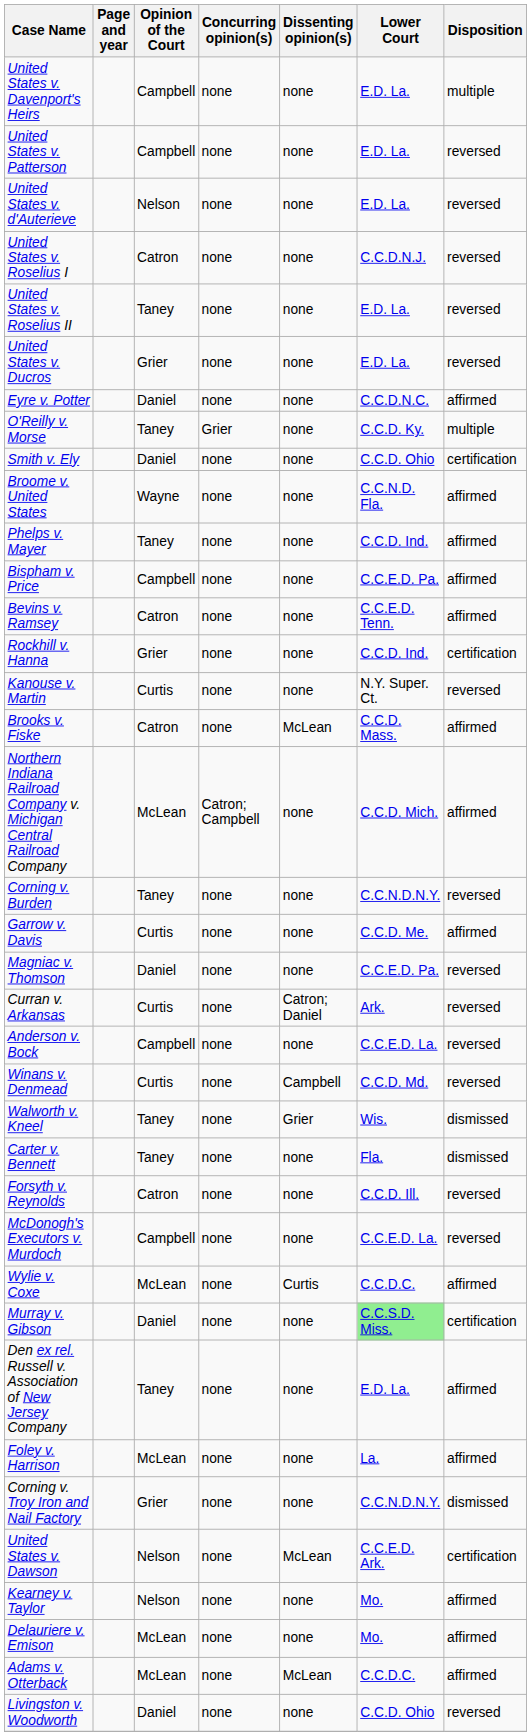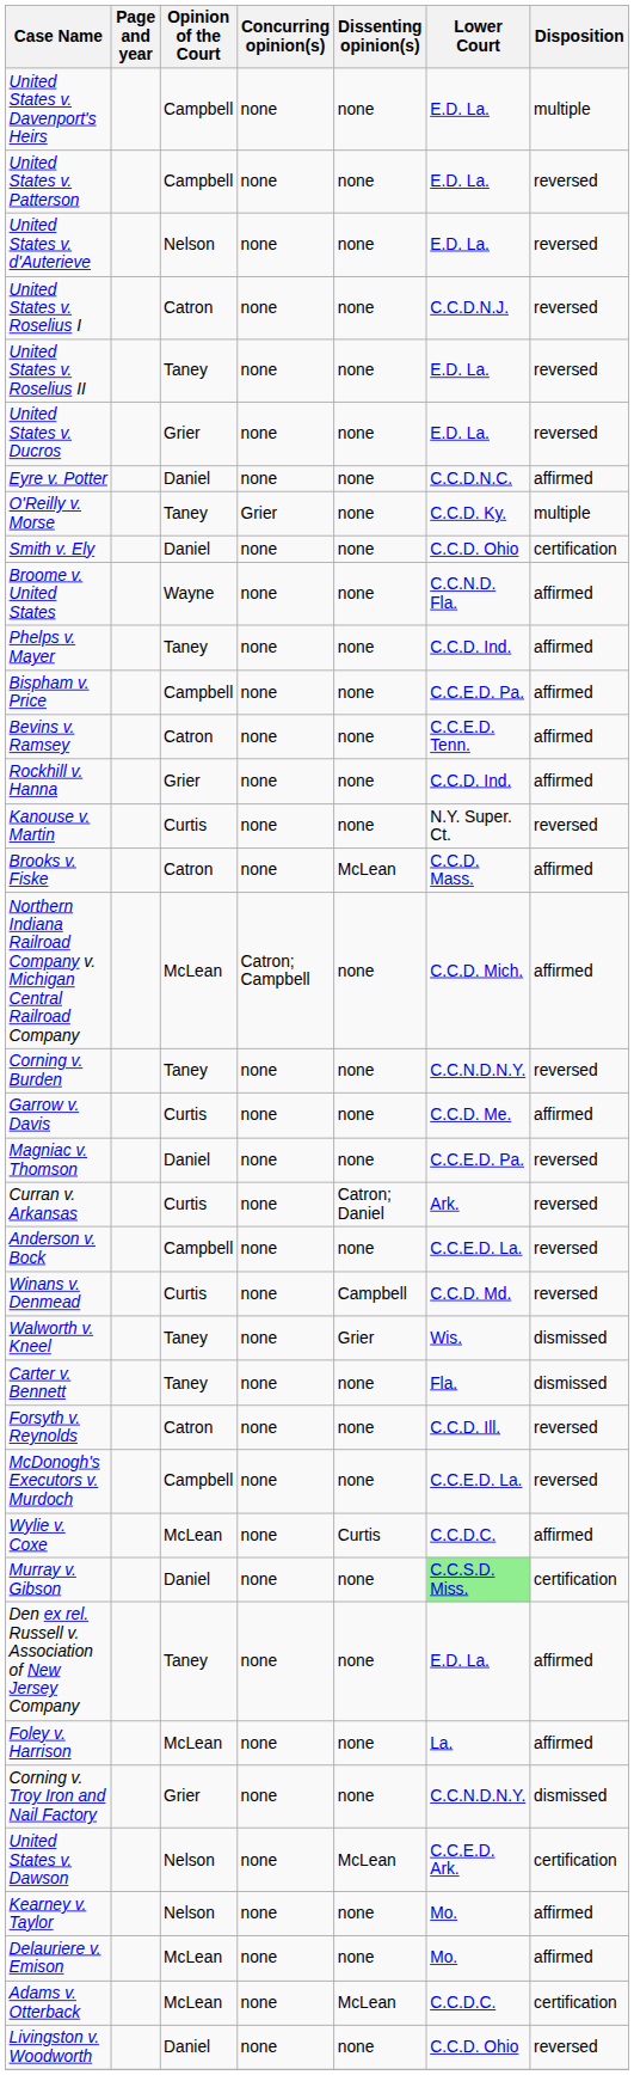 <table class="wikitable sortable">
 <tr>
 <th scope="col" style="width: 370px;">Case Name</th>
 <th scope="col" style="width: 95px;">Page and year</th>
 <th scope="col" style="width: 10px;">Opinion of the Court</th>
 <th scope="col" style="width: 116px;">Concurring opinion(s)</th>
 <th scope="col" style="width: 116px;">Dissenting opinion(s)</th>
 <th scope="col" style="width: 116px;">Lower Court</th>
 <th scope="col" style="width: 140px;">Disposition</th>
 </tr>
 <tr>
 <td><em><a href='#'>United States v. Davenport's Heirs</a></em></td>
 <td align="right"></td>
 <td>Campbell</td>
 <td>none</td>
 <td>none</td>
 <td><a href='#'>E.D. La.</a></td>
 <td>multiple</td>
 </tr>
 <tr>
 <td><em><a href='#'>United States v. Patterson</a></em></td>
 <td align="right"></td>
 <td>Campbell</td>
 <td>none</td>
 <td>none</td>
 <td><a href='#'>E.D. La.</a></td>
 <td>reversed</td>
 </tr>
 <tr>
 <td><em><a href='#'>United States v. d'Auterieve</a></em></td>
 <td align="right"></td>
 <td>Nelson</td>
 <td>none</td>
 <td>none</td>
 <td><a href='#'>E.D. La.</a></td>
 <td>reversed</td>
 </tr>
 <tr>
 <td><em><a href='#'>United States v. Roselius</a> I</em></td>
 <td align="right"></td>
 <td>Catron</td>
 <td>none</td>
 <td>none</td>
 <td><a href='#'>C.C.D.N.J.</a></td>
 <td>reversed</td>
 </tr>
 <tr>
 <td><em><a href='#'>United States v. Roselius</a> II</em></td>
 <td align="right"></td>
 <td>Taney</td>
 <td>none</td>
 <td>none</td>
 <td><a href='#'>E.D. La.</a></td>
 <td>reversed</td>
 </tr>
 <tr>
 <td><em><a href='#'>United States v. Ducros</a></em></td>
 <td align="right"></td>
 <td>Grier</td>
 <td>none</td>
 <td>none</td>
 <td><a href='#'>E.D. La.</a></td>
 <td>reversed</td>
 </tr>
 <tr>
 <td><em><a href='#'>Eyre v. Potter</a></em></td>
 <td align="right"></td>
 <td>Daniel</td>
 <td>none</td>
 <td>none</td>
 <td><a href='#'>C.C.D.N.C.</a></td>
 <td>affirmed</td>
 </tr>
 <tr>
 <td><em><a href='#'>O'Reilly v. Morse</a></em></td>
 <td align="right"></td>
 <td>Taney</td>
 <td>Grier</td>
 <td>none</td>
 <td><a href='#'>C.C.D. Ky.</a></td>
 <td>multiple</td>
 </tr>
 <tr>
 <td><em><a href='#'>Smith v. Ely</a></em></td>
 <td align="right"></td>
 <td>Daniel</td>
 <td>none</td>
 <td>none</td>
 <td><a href='#'>C.C.D. Ohio</a></td>
 <td>certification</td>
 </tr>
 <tr>
 <td><em><a href='#'>Broome v. United States</a></em></td>
 <td align="right"></td>
 <td>Wayne</td>
 <td>none</td>
 <td>none</td>
 <td><a href='#'>C.C.N.D. Fla.</a></td>
 <td>affirmed</td>
 </tr>
 <tr>
 <td><em><a href='#'>Phelps v. Mayer</a></em></td>
 <td align="right"></td>
 <td>Taney</td>
 <td>none</td>
 <td>none</td>
 <td><a href='#'>C.C.D. Ind.</a></td>
 <td>affirmed</td>
 </tr>
 <tr>
 <td><em><a href='#'>Bispham v. Price</a></em></td>
 <td align="right"></td>
 <td>Campbell</td>
 <td>none</td>
 <td>none</td>
 <td><a href='#'>C.C.E.D. Pa.</a></td>
 <td>affirmed</td>
 </tr>
 <tr>
 <td><em><a href='#'>Bevins v. Ramsey</a></em></td>
 <td align="right"></td>
 <td>Catron</td>
 <td>none</td>
 <td>none</td>
 <td><a href='#'>C.C.E.D. Tenn.</a></td>
 <td>affirmed</td>
 </tr>
 <tr>
 <td><em><a href='#'>Rockhill v. Hanna</a></em></td>
 <td align="right"></td>
 <td>Grier</td>
 <td>none</td>
 <td>none</td>
 <td><a href='#'>C.C.D. Ind.</a></td>
-<td>certification</td>
+<td>affirmed</td>
 </tr>
 <tr>
 <td><em><a href='#'>Kanouse v. Martin</a></em></td>
 <td align="right"></td>
 <td>Curtis</td>
 <td>none</td>
 <td>none</td>
 <td>N.Y. Super. Ct.</td>
 <td>reversed</td>
 </tr>
 <tr>
 <td><em><a href='#'>Brooks v. Fiske</a></em></td>
 <td align="right"></td>
 <td>Catron</td>
 <td>none</td>
 <td>McLean</td>
 <td><a href='#'>C.C.D. Mass.</a></td>
 <td>affirmed</td>
 </tr>
 <tr>
 <td><em><a href='#'>Northern Indiana Railroad Company</a> v.  <a href='#'>Michigan Central Railroad</a> Company</em></td>
 <td align="right"></td>
 <td>McLean</td>
 <td>Catron; Campbell</td>
 <td>none</td>
 <td><a href='#'>C.C.D. Mich.</a></td>
 <td>affirmed</td>
 </tr>
 <tr>
 <td><em><a href='#'>Corning v. Burden</a></em></td>
 <td align="right"></td>
 <td>Taney</td>
 <td>none</td>
 <td>none</td>
 <td><a href='#'>C.C.N.D.N.Y.</a></td>
 <td>reversed</td>
 </tr>
 <tr>
 <td><em><a href='#'>Garrow v. Davis</a></em></td>
 <td align="right"></td>
 <td>Curtis</td>
 <td>none</td>
 <td>none</td>
 <td><a href='#'>C.C.D. Me.</a></td>
 <td>affirmed</td>
 </tr>
 <tr>
 <td><em><a href='#'>Magniac v. Thomson</a></em></td>
 <td align="right"></td>
 <td>Daniel</td>
 <td>none</td>
 <td>none</td>
 <td><a href='#'>C.C.E.D. Pa.</a></td>
 <td>reversed</td>
 </tr>
 <tr>
 <td><em>Curran v. <a href='#'>Arkansas</a></em></td>
 <td align="right"></td>
 <td>Curtis</td>
 <td>none</td>
 <td>Catron; Daniel</td>
 <td><a href='#'>Ark.</a></td>
 <td>reversed</td>
 </tr>
 <tr>
 <td><em><a href='#'>Anderson v. Bock</a></em></td>
 <td align="right"></td>
 <td>Campbell</td>
 <td>none</td>
 <td>none</td>
 <td><a href='#'>C.C.E.D. La.</a></td>
 <td>reversed</td>
 </tr>
 <tr>
 <td><em><a href='#'>Winans v. Denmead</a></em></td>
 <td align="right"></td>
 <td>Curtis</td>
 <td>none</td>
 <td>Campbell</td>
 <td><a href='#'>C.C.D. Md.</a></td>
 <td>reversed</td>
 </tr>
 <tr>
 <td><em><a href='#'>Walworth v. Kneel</a></em></td>
 <td align="right"></td>
 <td>Taney</td>
 <td>none</td>
 <td>Grier</td>
 <td><a href='#'>Wis.</a></td>
 <td>dismissed</td>
 </tr>
 <tr>
 <td><em><a href='#'>Carter v. Bennett</a></em></td>
 <td align="right"></td>
 <td>Taney</td>
 <td>none</td>
 <td>none</td>
 <td><a href='#'>Fla.</a></td>
 <td>dismissed</td>
 </tr>
 <tr>
 <td><em><a href='#'>Forsyth v. Reynolds</a></em></td>
 <td align="right"></td>
 <td>Catron</td>
 <td>none</td>
 <td>none</td>
 <td><a href='#'>C.C.D. Ill.</a></td>
 <td>reversed</td>
 </tr>
 <tr>
 <td><em><a href='#'>McDonogh's Executors v. Murdoch</a></em></td>
 <td align="right"></td>
 <td>Campbell</td>
 <td>none</td>
 <td>none</td>
 <td><a href='#'>C.C.E.D. La.</a></td>
 <td>reversed</td>
 </tr>
 <tr>
 <td><em><a href='#'>Wylie v. Coxe</a></em></td>
 <td align="right"></td>
 <td>McLean</td>
 <td>none</td>
 <td>Curtis</td>
 <td><a href='#'>C.C.D.C.</a></td>
 <td>affirmed</td>
 </tr>
 <tr>
 <td><em><a href='#'>Murray v. Gibson</a></em></td>
 <td align="right"></td>
 <td>Daniel</td>
 <td>none</td>
 <td>none</td>
 <td style="background: lightgreen;"><a href='#'>C.C.S.D. Miss.</a></td>
 <td>certification</td>
 </tr>
 <tr>
 <td><em>Den <a href='#'>ex rel.</a> Russell v.  Association of <a href='#'>New Jersey</a> Company</em></td>
 <td align="right"></td>
 <td>Taney</td>
 <td>none</td>
 <td>none</td>
 <td><a href='#'>E.D. La.</a></td>
 <td>affirmed</td>
 </tr>
 <tr>
 <td><em><a href='#'>Foley v. Harrison</a></em></td>
 <td align="right"></td>
 <td>McLean</td>
 <td>none</td>
 <td>none</td>
 <td><a href='#'>La.</a></td>
 <td>affirmed</td>
 </tr>
 <tr>
 <td><em>Corning v. <a href='#'>Troy Iron and Nail Factory</a></em></td>
 <td align="right"></td>
 <td>Grier</td>
 <td>none</td>
 <td>none</td>
 <td><a href='#'>C.C.N.D.N.Y.</a></td>
 <td>dismissed</td>
 </tr>
 <tr>
 <td><em><a href='#'>United States v. Dawson</a></em></td>
 <td align="right"></td>
 <td>Nelson</td>
 <td>none</td>
 <td>McLean</td>
 <td><a href='#'>C.C.E.D. Ark.</a></td>
 <td>certification</td>
 </tr>
 <tr>
 <td><em><a href='#'>Kearney v. Taylor</a></em></td>
 <td align="right"></td>
 <td>Nelson</td>
 <td>none</td>
 <td>none</td>
 <td><a href='#'>Mo.</a></td>
 <td>affirmed</td>
 </tr>
 <tr>
 <td><em><a href='#'>Delauriere v. Emison</a></em></td>
 <td align="right"></td>
 <td>McLean</td>
 <td>none</td>
 <td>none</td>
 <td><a href='#'>Mo.</a></td>
 <td>affirmed</td>
 </tr>
 <tr>
 <td><em><a href='#'>Adams v. Otterback</a></em></td>
 <td align="right"></td>
 <td>McLean</td>
 <td>none</td>
 <td>McLean</td>
 <td><a href='#'>C.C.D.C.</a></td>
-<td>affirmed</td>
+<td>certification</td>
 </tr>
 <tr>
 <td><em><a href='#'>Livingston v. Woodworth</a></em></td>
 <td align="right"></td>
 <td>Daniel</td>
 <td>none</td>
 <td>none</td>
 <td><a href='#'>C.C.D. Ohio</a></td>
 <td>reversed</td>
 </tr>
 <tr>
 </tr>
 </table>
